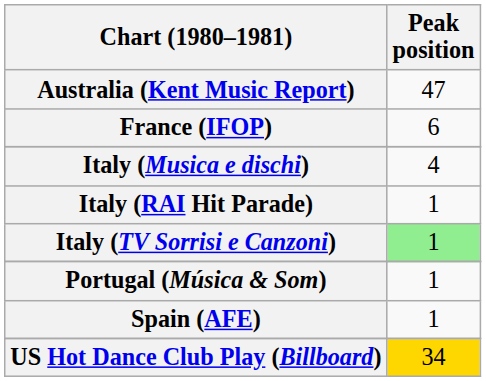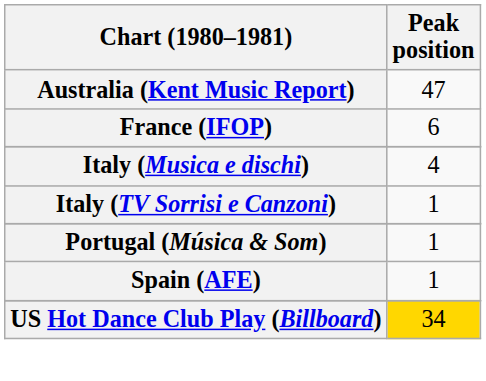 <table class="wikitable sortable plainrowheaders" style="text-align:center">
 <tr>
 <th>Chart (1980–1981)</th>
 <th>Peak<br>position</th>
 </tr>
 <tr>
 <th scope="row">Australia (<a href='#'>Kent Music Report</a>)</th>
 <td>47</td>
 </tr>
 <tr>
 <th scope="row">France (<a href='#'>IFOP</a>)</th>
 <td>6</td>
 </tr>
 <tr>
 </tr>
 <tr>
 <th scope="row">Italy (<em><a href='#'>Musica e dischi</a></em>)</th>
 <td align="center">4</td>
 </tr>
 <tr>
-<th scope="row">Italy (<a href='#'>RAI</a> Hit Parade)</th>
+<th scope="row">Italy (<em><a href='#'>TV Sorrisi e Canzoni</a></em>)</th>
 <td>1</td>
-</tr>
-<tr>
-<th scope="row">Italy (<em><a href='#'>TV Sorrisi e Canzoni</a></em>)</th>
-<td style="background: lightgreen;">1</td>
 </tr>
 <tr>
 </tr>
 <tr>
 <th scope="row">Portugal (<em>Música & Som</em>)</th>
 <td>1</td>
 </tr>
 <tr>
 <th scope="row">Spain (<a href='#'>AFE</a>)</th>
 <td>1</td>
 </tr>
 <tr>
 </tr>
 <tr>
 </tr>
 <tr>
 <th scope="row">US <a href='#'>Hot Dance Club Play</a> (<em><a href='#'>Billboard</a></em>)</th>
 <td style="background: gold;">34</td>
 </tr>
 </table>
